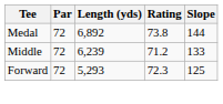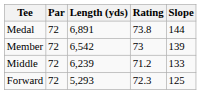 <table class="wikitable">
 <tr>
 <th>Tee</th>
 <th>Par</th>
 <th>Length (yds)</th>
 <th>Rating</th>
 <th>Slope</th>
 </tr>
 <tr>
 <td>Medal</td>
 <td>72</td>
-<td>6,892</td>
+<td>6,891</td>
 <td>73.8</td>
 <td>144</td>
+</tr>
+<tr>
+<td>Member</td>
+<td>72</td>
+<td>6,542</td>
+<td>73</td>
+<td>139</td>
 </tr>
 <tr>
 <td>Middle</td>
 <td>72</td>
 <td>6,239</td>
 <td>71.2</td>
 <td>133</td>
 </tr>
 <tr>
 <td>Forward</td>
 <td>72</td>
 <td>5,293</td>
 <td>72.3</td>
 <td>125</td>
 </tr>
 </table>
